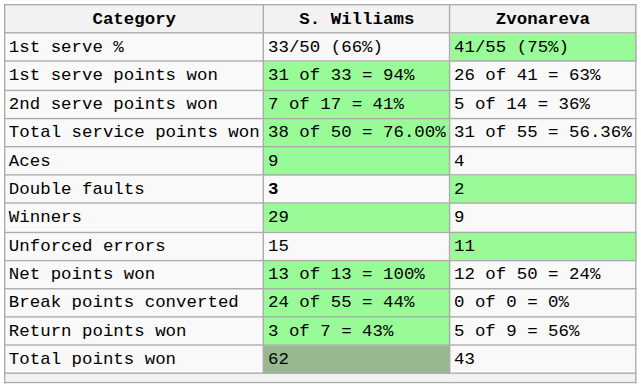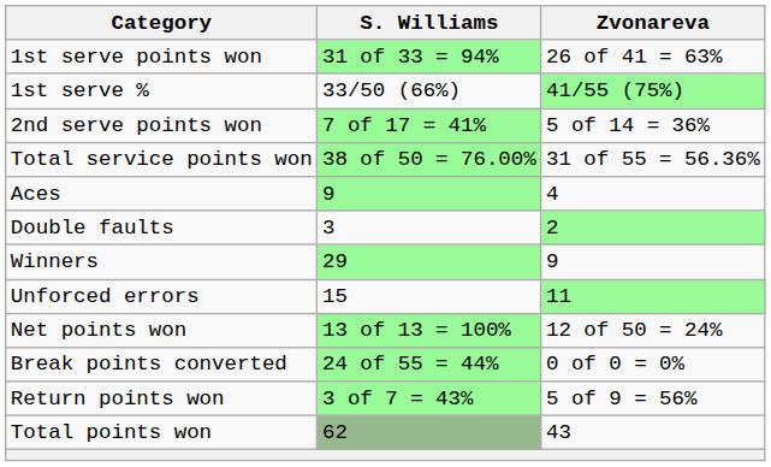 <table class="wikitable">
 <tr>
 <th>Category</th>
 <th> S. Williams</th>
 <th> Zvonareva</th>
 </tr>
 <tr>
+<td>1st serve points won</td>
+<td bgcolor=98FB98>31 of 33 = 94%</td>
+<td>26 of 41 = 63%</td>
+</tr>
+<tr>
 <td>1st serve %</td>
 <td>33/50 (66%)</td>
 <td bgcolor=98FB98>41/55 (75%)</td>
-</tr>
-<tr>
-<td>1st serve points won</td>
-<td bgcolor=98FB98>31 of 33 = 94%</td>
-<td>26 of 41 = 63%</td>
 </tr>
 <tr>
 <td>2nd serve points won</td>
 <td bgcolor=98FB98>7 of 17 = 41%</td>
 <td>5 of 14 = 36%</td>
 </tr>
 <tr>
 <td>Total service points won</td>
 <td bgcolor=98FB98>38 of 50 = 76.00%</td>
 <td>31 of 55 = 56.36%</td>
 </tr>
 <tr>
 <td>Aces</td>
 <td bgcolor=98FB98>9</td>
 <td>4</td>
 </tr>
 <tr>
 <td>Double faults</td>
-<td><strong>3</strong></td>
+<td>3</td>
 <td bgcolor=98FB98>2</td>
 </tr>
 <tr>
 <td>Winners</td>
 <td bgcolor=98FB98>29</td>
 <td>9</td>
 </tr>
 <tr>
 <td>Unforced errors</td>
 <td>15</td>
 <td bgcolor=98FB98>11</td>
 </tr>
 <tr>
 <td>Net points won</td>
 <td bgcolor=98FB98>13 of 13 = 100%</td>
 <td>12 of 50 = 24%</td>
 </tr>
 <tr>
 <td>Break points converted</td>
 <td bgcolor=98FB98>24 of 55 = 44%</td>
 <td>0 of 0 = 0%</td>
 </tr>
 <tr>
 <td>Return points won</td>
 <td bgcolor=98FB98>3 of 7 = 43%</td>
 <td>5 of 9 = 56%</td>
 </tr>
 <tr>
 <td>Total points won</td>
 <td bgcolor=98FB989>62</td>
 <td>43</td>
 </tr>
 <tr>
 <th colspan=3></th>
 </tr>
 </table>
